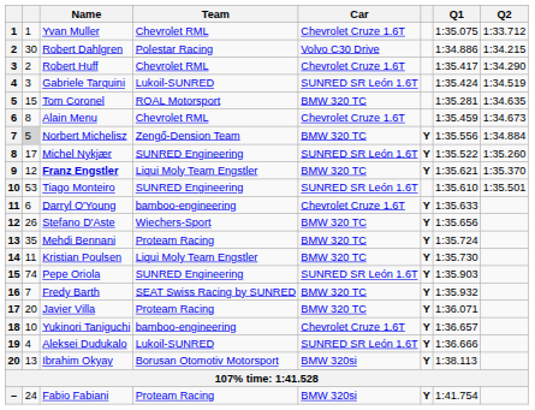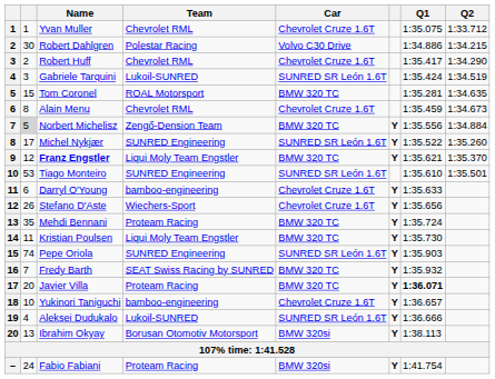 <table class="wikitable sortable" style="font-size: 95%;">
 <tr>
 <th></th>
 <th></th>
 <th>Name</th>
 <th>Team</th>
 <th>Car</th>
 <th></th>
 <th>Q1</th>
 <th>Q2</th>
 </tr>
 <tr>
 <th>1</th>
 <td>1</td>
 <td> <a href='#'>Yvan Muller</a></td>
 <td><a href='#'>Chevrolet RML</a></td>
 <td><a href='#'>Chevrolet Cruze 1.6T</a></td>
 <td></td>
 <td>1:35.075</td>
 <td>1:33.712</td>
 </tr>
 <tr>
 <th>2</th>
 <td>30</td>
 <td> <a href='#'>Robert Dahlgren</a></td>
 <td><a href='#'>Polestar Racing</a></td>
 <td><a href='#'>Volvo C30 Drive</a></td>
 <td></td>
 <td>1:34.886</td>
 <td>1:34.215</td>
 </tr>
 <tr>
 <th>3</th>
 <td>2</td>
 <td> <a href='#'>Robert Huff</a></td>
 <td><a href='#'>Chevrolet RML</a></td>
 <td><a href='#'>Chevrolet Cruze 1.6T</a></td>
 <td></td>
 <td>1:35.417</td>
 <td>1:34.290</td>
 </tr>
 <tr>
 <th>4</th>
 <td>3</td>
 <td> <a href='#'>Gabriele Tarquini</a></td>
 <td><a href='#'>Lukoil-SUNRED</a></td>
 <td><a href='#'>SUNRED SR León 1.6T</a></td>
 <td></td>
 <td>1:35.424</td>
 <td>1:34.519</td>
 </tr>
 <tr>
 <th>5</th>
 <td>15</td>
 <td> <a href='#'>Tom Coronel</a></td>
 <td><a href='#'>ROAL Motorsport</a></td>
 <td><a href='#'>BMW 320 TC</a></td>
 <td></td>
 <td>1:35.281</td>
 <td>1:34.635</td>
 </tr>
 <tr>
 <th>6</th>
 <td>8</td>
 <td> <a href='#'>Alain Menu</a></td>
 <td><a href='#'>Chevrolet RML</a></td>
 <td><a href='#'>Chevrolet Cruze 1.6T</a></td>
 <td></td>
 <td>1:35.459</td>
 <td>1:34.673</td>
 </tr>
 <tr>
 <th>7</th>
 <td style="background: lightgrey;">5</td>
 <td> <a href='#'>Norbert Michelisz</a></td>
 <td><a href='#'>Zengő-Dension Team</a></td>
 <td><a href='#'>BMW 320 TC</a></td>
 <td align=center><strong><span>Y</span></strong></td>
 <td>1:35.556</td>
 <td>1:34.884</td>
 </tr>
 <tr>
 <th>8</th>
 <td>17</td>
 <td> <a href='#'>Michel Nykjær</a></td>
 <td><a href='#'>SUNRED Engineering</a></td>
 <td><a href='#'>SUNRED SR León 1.6T</a></td>
 <td align=center><strong><span>Y</span></strong></td>
 <td>1:35.522</td>
 <td>1:35.260</td>
 </tr>
 <tr>
 <th>9</th>
 <td>12</td>
 <td> <strong><a href='#'>Franz Engstler</a></strong></td>
 <td><a href='#'>Liqui Moly Team Engstler</a></td>
 <td><a href='#'>BMW 320 TC</a></td>
 <td align=center><strong><span>Y</span></strong></td>
 <td>1:35.621</td>
 <td>1:35.370</td>
 </tr>
 <tr>
 <th>10</th>
 <td>53</td>
 <td> <a href='#'>Tiago Monteiro</a></td>
 <td><a href='#'>SUNRED Engineering</a></td>
 <td><a href='#'>SUNRED SR León 1.6T</a></td>
 <td></td>
 <td>1:35.610</td>
 <td>1:35.501</td>
 </tr>
 <tr>
 <th>11</th>
 <td>6</td>
 <td> <a href='#'>Darryl O'Young</a></td>
 <td><a href='#'>bamboo-engineering</a></td>
 <td><a href='#'>Chevrolet Cruze 1.6T</a></td>
 <td align=center><strong><span>Y</span></strong></td>
 <td>1:35.633</td>
 <td></td>
 </tr>
 <tr>
 <th>12</th>
 <td>26</td>
 <td> <a href='#'>Stefano D'Aste</a></td>
 <td><a href='#'>Wiechers-Sport</a></td>
-<td><a href='#'>BMW 320 TC</a></td>
+<td><a href='#'>Chevrolet Cruze 1.6T</a></td>
 <td align=center><strong><span>Y</span></strong></td>
 <td>1:35.656</td>
 <td></td>
 </tr>
 <tr>
 <th>13</th>
 <td>35</td>
 <td> <a href='#'>Mehdi Bennani</a></td>
 <td><a href='#'>Proteam Racing</a></td>
 <td><a href='#'>BMW 320 TC</a></td>
 <td align=center><strong><span>Y</span></strong></td>
 <td>1:35.724</td>
 <td></td>
 </tr>
 <tr>
 <th>14</th>
 <td>11</td>
 <td> <a href='#'>Kristian Poulsen</a></td>
 <td><a href='#'>Liqui Moly Team Engstler</a></td>
 <td><a href='#'>BMW 320 TC</a></td>
 <td align=center><strong><span>Y</span></strong></td>
 <td>1:35.730</td>
 <td></td>
 </tr>
 <tr>
 <th>15</th>
 <td>74</td>
 <td> <a href='#'>Pepe Oriola</a></td>
 <td><a href='#'>SUNRED Engineering</a></td>
 <td><a href='#'>SUNRED SR León 1.6T</a></td>
 <td align=center><strong><span>Y</span></strong></td>
 <td>1:35.903</td>
 <td></td>
 </tr>
 <tr>
 <th>16</th>
 <td>7</td>
 <td> <a href='#'>Fredy Barth</a></td>
 <td><a href='#'>SEAT Swiss Racing by SUNRED</a></td>
 <td><a href='#'>BMW 320 TC</a></td>
 <td align=center><strong><span>Y</span></strong></td>
 <td>1:35.932</td>
 <td></td>
 </tr>
 <tr>
 <th>17</th>
 <td>20</td>
 <td> <a href='#'>Javier Villa</a></td>
 <td><a href='#'>Proteam Racing</a></td>
 <td><a href='#'>BMW 320 TC</a></td>
 <td align=center><strong><span>Y</span></strong></td>
-<td>1:36.071</td>
+<td><strong>1:36.071</strong></td>
 <td></td>
 </tr>
 <tr>
 <th>18</th>
 <td>10</td>
 <td> <a href='#'>Yukinori Taniguchi</a></td>
 <td><a href='#'>bamboo-engineering</a></td>
 <td><a href='#'>Chevrolet Cruze 1.6T</a></td>
 <td align=center><strong><span>Y</span></strong></td>
 <td>1:36.657</td>
 <td></td>
 </tr>
 <tr>
 <th>19</th>
 <td>4</td>
 <td> <a href='#'>Aleksei Dudukalo</a></td>
 <td><a href='#'>Lukoil-SUNRED</a></td>
 <td><a href='#'>SUNRED SR León 1.6T</a></td>
 <td align=center><strong><span>Y</span></strong></td>
 <td>1:36.666</td>
 <td></td>
 </tr>
 <tr>
 <th>20</th>
 <td>13</td>
 <td> <a href='#'>Ibrahim Okyay</a></td>
 <td><a href='#'>Borusan Otomotiv Motorsport</a></td>
 <td><a href='#'>BMW 320si</a></td>
 <td align=center><strong><span>Y</span></strong></td>
 <td>1:38.113</td>
 <td></td>
 </tr>
 <tr>
 <th colspan=8>107% time: 1:41.528</th>
 </tr>
 <tr>
 <th>–</th>
 <td>24</td>
 <td> <a href='#'>Fabio Fabiani</a></td>
 <td><a href='#'>Proteam Racing</a></td>
 <td><a href='#'>BMW 320si</a></td>
 <td align=center><strong><span>Y</span></strong></td>
 <td>1:41.754</td>
 <td></td>
 </tr>
 </table>
